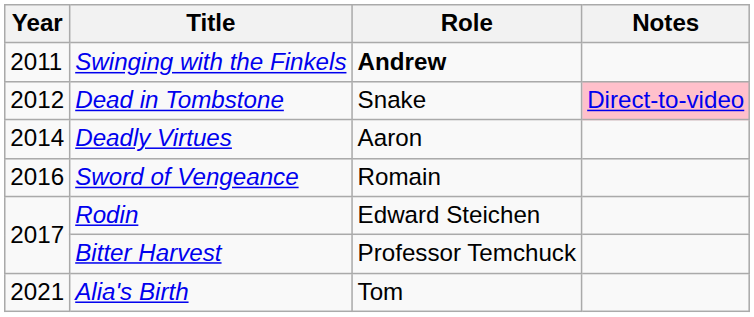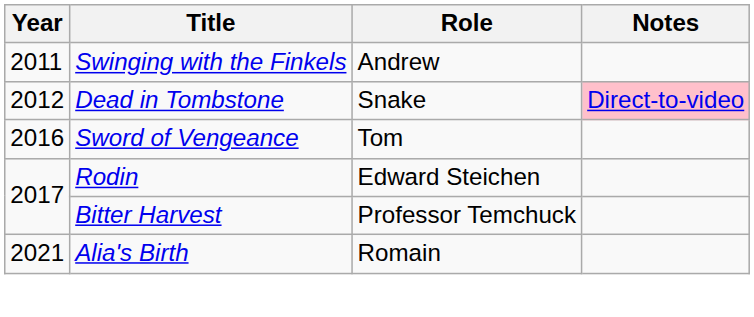 <table class="wikitable">
 <tr>
 <th>Year</th>
 <th>Title</th>
 <th>Role</th>
 <th>Notes</th>
 </tr>
 <tr>
 <td>2011</td>
 <td><em><a href='#'>Swinging with the Finkels</a></em></td>
-<td><strong>Andrew</strong></td>
+<td>Andrew</td>
 <td></td>
 </tr>
 <tr>
 <td>2012</td>
 <td><em><a href='#'>Dead in Tombstone</a></em></td>
 <td>Snake</td>
 <td style="background: pink;"><a href='#'>Direct-to-video</a></td>
 </tr>
 <tr>
-<td>2014</td>
-<td><em><a href='#'>Deadly Virtues</a></em></td>
-<td>Aaron</td>
-<td></td>
-</tr>
-<tr>
 <td>2016</td>
 <td><em><a href='#'>Sword of Vengeance</a></em></td>
-<td>Romain</td>
+<td>Tom</td>
 <td></td>
 </tr>
 <tr>
 <td rowspan="2">2017</td>
 <td><em><a href='#'>Rodin</a></em></td>
 <td>Edward Steichen</td>
 </tr>
 <tr>
 <td><em><a href='#'>Bitter Harvest</a></em></td>
 <td>Professor Temchuck</td>
 <td></td>
 </tr>
 <tr>
 <td>2021</td>
 <td><em><a href='#'>Alia's Birth</a></em></td>
-<td>Tom</td>
+<td>Romain</td>
 <td></td>
 </tr>
 </table>
